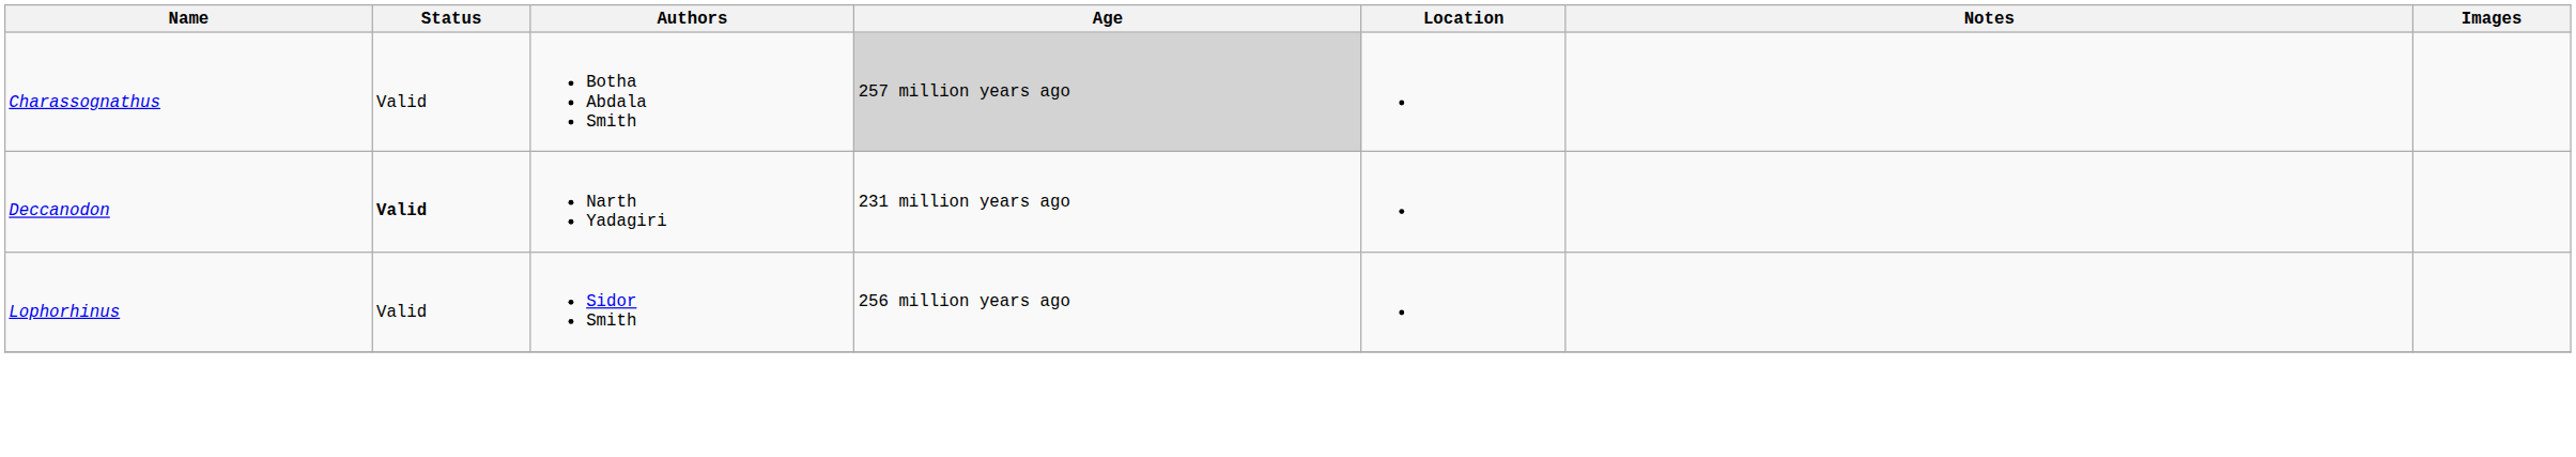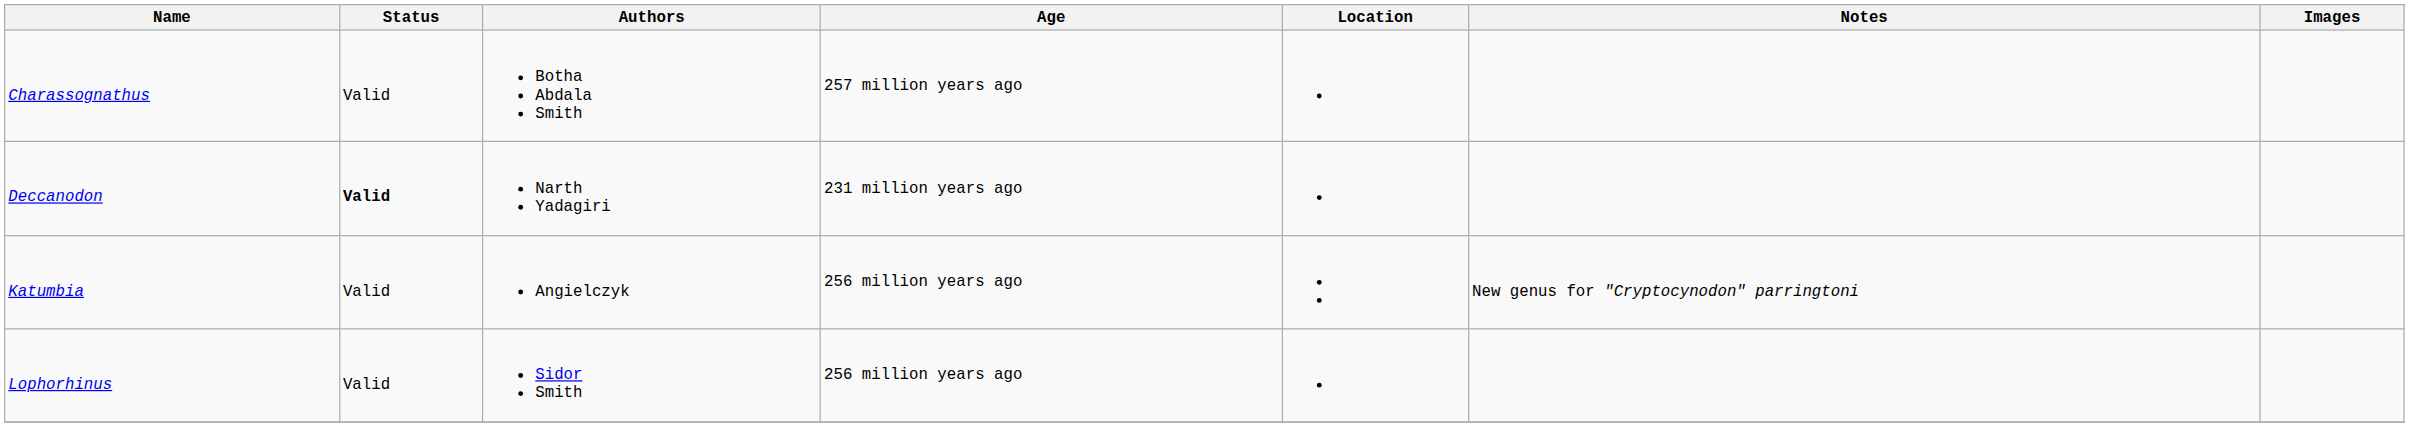 <table class="wikitable sortable" align="center" width="100%">
 <tr>
 <th>Name</th>
 <th>Status</th>
 <th>Authors</th>
 <th>Age</th>
 <th>Location</th>
 <th width="33%" class="unsortable">Notes</th>
 <th>Images</th>
 </tr>
 <tr>
 <td><br><em><a href='#'>Charassognathus</a></em></td>
 <td><br>Valid</td>
 <td><br><ul><li>Botha</li><li>Abdala</li><li>Smith</li></ul></td>
-<td style="background: lightgrey;">257 million years ago</td>
+<td>257 million years ago</td>
 <td><br><ul><li></li></ul></td>
 <td></td>
 <td><br></td>
 </tr>
 <tr>
 <td><br><em><a href='#'>Deccanodon</a></em></td>
 <td><strong><br>Valid</strong></td>
 <td><br><ul><li>Narth</li><li>Yadagiri</li></ul></td>
 <td>231 million years ago</td>
 <td><br><ul><li></li></ul></td>
 <td></td>
 <td></td>
 </tr>
 <tr>
+<td><br><em><a href='#'>Katumbia</a></em></td>
+<td><br>Valid</td>
+<td><br><ul><li>Angielczyk</li></ul></td>
+<td>256 million years ago</td>
+<td><br><ul><li></li><li></li></ul></td>
+<td><br>New genus for <em>"Cryptocynodon" parringtoni</em></td>
+<td></td>
+</tr>
+<tr>
 <td><br><em><a href='#'>Lophorhinus</a></em></td>
 <td><br>Valid</td>
 <td><br><ul><li><a href='#'>Sidor</a></li><li>Smith</li></ul></td>
 <td>256 million years ago</td>
 <td><br><ul><li></li></ul></td>
 <td></td>
 <td></td>
 </tr>
 <tr>
 </tr>
 </table>
